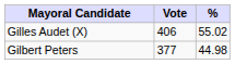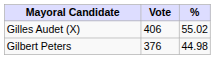 <table class="wikitable">
 <tr>
 <th style="background:#ddf; width:200px;">Mayoral Candidate </th>
 <th style="background:#ddf; width:50px;">Vote</th>
 <th style="background:#ddf; width:30px;">%</th>
 </tr>
 <tr>
 <td>Gilles Audet (X)</td>
 <td>406</td>
 <td>55.02</td>
 </tr>
 <tr>
 <td>Gilbert Peters</td>
-<td>377</td>
+<td>376</td>
 <td>44.98</td>
 </tr>
 </table>
